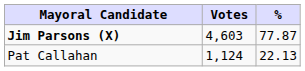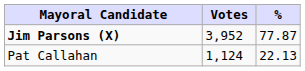 <table class="wikitable">
 <tr>
 <th style="background:#ddf; width:200px;">Mayoral Candidate</th>
 <th style="background:#ddf; width:50px;">Votes</th>
 <th style="background:#ddf; width:30px;">%</th>
 </tr>
 <tr>
 <td><strong>Jim Parsons (X)</strong></td>
-<td>4,603</td>
+<td>3,952</td>
 <td>77.87</td>
 </tr>
 <tr>
 <td>Pat Callahan</td>
 <td>1,124</td>
 <td>22.13</td>
 </tr>
 </table>
